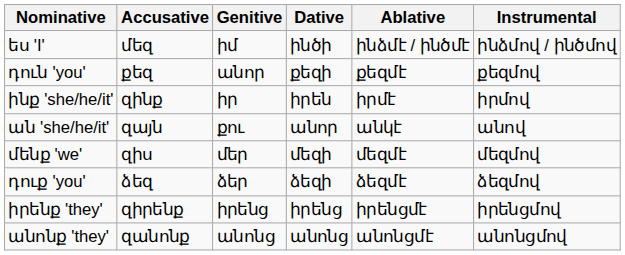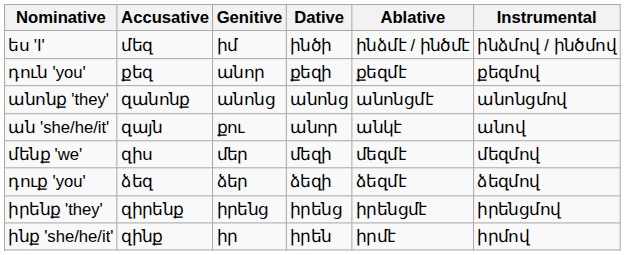 <table class="wikitable">
 <tr>
 <th>Nominative</th>
 <th>Accusative</th>
 <th>Genitive</th>
 <th>Dative</th>
 <th>Ablative</th>
 <th>Instrumental</th>
 </tr>
 <tr>
 <td>ես 'I'</td>
 <td>մեզ</td>
 <td>իմ</td>
 <td>ինծի</td>
 <td>ինձմէ / ինծմէ</td>
 <td>ինձմով / ինծմով</td>
 </tr>
 <tr>
 <td>դուն 'you'</td>
 <td>քեզ</td>
 <td>անոր</td>
 <td>քեզի</td>
 <td>քեզմէ</td>
 <td>քեզմով</td>
 </tr>
 <tr>
-<td>ինք 'she/he/it'</td>
-<td>զինք</td>
-<td>իր</td>
-<td>իրեն</td>
-<td>իրմէ</td>
-<td>իրմով</td>
+<td>անոնք 'they'</td>
+<td>զանոնք</td>
+<td>անոնց</td>
+<td>անոնց</td>
+<td>անոնցմէ</td>
+<td>անոնցմով</td>
 </tr>
 <tr>
 <td>ան 'she/he/it'</td>
 <td>զայն</td>
 <td>քու</td>
 <td>անոր</td>
 <td>անկէ</td>
 <td>անով</td>
 </tr>
 <tr>
 <td>մենք 'we'</td>
 <td>զիս</td>
 <td>մեր</td>
 <td>մեզի</td>
 <td>մեզմէ</td>
 <td>մեզմով</td>
 </tr>
 <tr>
 <td>դուք 'you'</td>
 <td>ձեզ</td>
 <td>ձեր</td>
 <td>ձեզի</td>
 <td>ձեզմէ</td>
 <td>ձեզմով</td>
 </tr>
 <tr>
 <td>իրենք 'they'</td>
 <td>զիրենք</td>
 <td>իրենց</td>
 <td>իրենց</td>
 <td>իրենցմէ</td>
 <td>իրենցմով</td>
 </tr>
 <tr>
-<td>անոնք 'they'</td>
-<td>զանոնք</td>
-<td>անոնց</td>
-<td>անոնց</td>
-<td>անոնցմէ</td>
-<td>անոնցմով</td>
+<td>ինք 'she/he/it'</td>
+<td>զինք</td>
+<td>իր</td>
+<td>իրեն</td>
+<td>իրմէ</td>
+<td>իրմով</td>
 </tr>
 </table>
